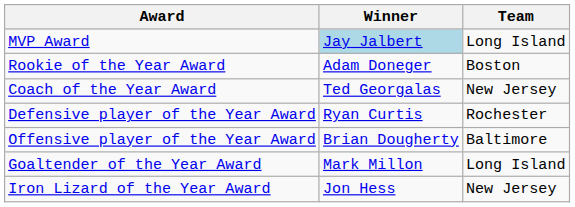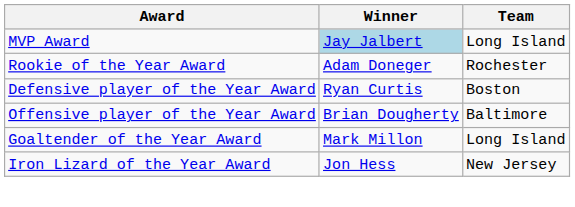 <table class="wikitable">
 <tr>
 <th>Award</th>
 <th>Winner</th>
 <th>Team</th>
 </tr>
 <tr>
 <td><a href='#'>MVP Award</a></td>
 <td style="background: lightblue;"><a href='#'>Jay Jalbert</a></td>
 <td>Long Island</td>
 </tr>
 <tr>
 <td><a href='#'>Rookie of the Year Award</a></td>
 <td><a href='#'>Adam Doneger</a></td>
-<td>Boston</td>
-</tr>
-<tr>
-<td><a href='#'>Coach of the Year Award</a></td>
-<td><a href='#'>Ted Georgalas</a></td>
-<td>New Jersey</td>
+<td>Rochester</td>
 </tr>
 <tr>
 <td><a href='#'>Defensive player of the Year Award</a></td>
 <td><a href='#'>Ryan Curtis</a></td>
-<td>Rochester</td>
+<td>Boston</td>
 </tr>
 <tr>
 <td><a href='#'>Offensive player of the Year Award</a></td>
 <td><a href='#'>Brian Dougherty</a></td>
 <td>Baltimore</td>
 </tr>
 <tr>
 <td><a href='#'>Goaltender of the Year Award</a></td>
 <td><a href='#'>Mark Millon</a></td>
 <td>Long Island</td>
 </tr>
 <tr>
 <td><a href='#'>Iron Lizard of the Year Award</a></td>
 <td><a href='#'>Jon Hess</a></td>
 <td>New Jersey</td>
 </tr>
 </table>
